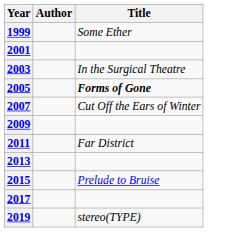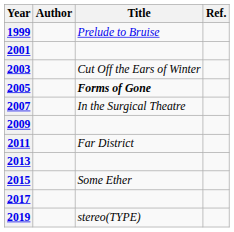 <table class="wikitable sortable">
 <tr>
 <th>Year</th>
 <th>Author</th>
 <th>Title</th>
+<th>Ref.</th>
 </tr>
 <tr>
 <th><a href='#'>1999</a></th>
 <td></td>
-<td><em>Some Ether</em></td>
+<td><em><a href='#'>Prelude to Bruise</a></em></td>
+<td></td>
 </tr>
 <tr>
 <th><a href='#'>2001</a></th>
 <td></td>
 <td><em></em></td>
+<td></td>
 </tr>
 <tr>
 <th><a href='#'>2003</a></th>
 <td></td>
-<td><em>In the Surgical Theatre</em></td>
+<td><em>Cut Off the Ears of Winter</em></td>
+<td></td>
 </tr>
 <tr>
 <th><a href='#'>2005</a></th>
 <td></td>
 <td><strong><em>Forms of Gone</em></strong></td>
+<td></td>
 </tr>
 <tr>
 <th><a href='#'>2007</a></th>
 <td></td>
-<td><em>Cut Off the Ears of Winter</em></td>
+<td><em>In the Surgical Theatre</em></td>
+<td></td>
 </tr>
 <tr>
 <th><a href='#'>2009</a></th>
 <td></td>
 <td><em></em></td>
+<td></td>
 </tr>
 <tr>
 <th><a href='#'>2011</a></th>
 <td></td>
 <td><em>Far District</em></td>
+<td></td>
 </tr>
 <tr>
 <th><a href='#'>2013</a></th>
 <td></td>
 <td><em></em></td>
+<td></td>
 </tr>
 <tr>
 <th><a href='#'>2015</a></th>
 <td></td>
-<td><em><a href='#'>Prelude to Bruise</a></em></td>
+<td><em>Some Ether</em></td>
+<td></td>
 </tr>
 <tr>
 <th><a href='#'>2017</a></th>
 <td></td>
 <td><em></em></td>
+<td></td>
 </tr>
 <tr>
 <th><a href='#'>2019</a></th>
 <td></td>
 <td><em>stereo(TYPE)</em></td>
+<td></td>
 </tr>
 </table>
